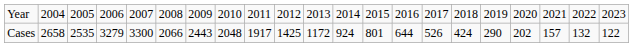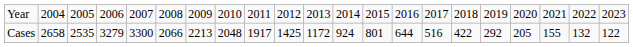 <table class="wikitable">
 <tr>
 <td>Year</td>
 <td>2004</td>
 <td>2005</td>
 <td>2006</td>
 <td>2007</td>
 <td>2008</td>
 <td>2009</td>
 <td>2010</td>
 <td>2011</td>
 <td>2012</td>
 <td>2013</td>
 <td>2014</td>
 <td>2015</td>
 <td>2016</td>
 <td>2017</td>
 <td>2018</td>
 <td>2019</td>
 <td>2020</td>
 <td>2021</td>
 <td>2022</td>
 <td>2023</td>
 </tr>
 <tr>
 <td>Cases</td>
 <td>2658</td>
 <td>2535</td>
 <td>3279</td>
 <td>3300</td>
 <td>2066</td>
-<td>2443</td>
+<td>2213</td>
 <td>2048</td>
 <td>1917</td>
 <td>1425</td>
 <td>1172</td>
 <td>924</td>
 <td>801</td>
 <td>644</td>
-<td>526</td>
-<td>424</td>
-<td>290</td>
-<td>202</td>
-<td>157</td>
+<td>516</td>
+<td>422</td>
+<td>292</td>
+<td>205</td>
+<td>155</td>
 <td>132</td>
 <td>122</td>
 </tr>
 </table>
